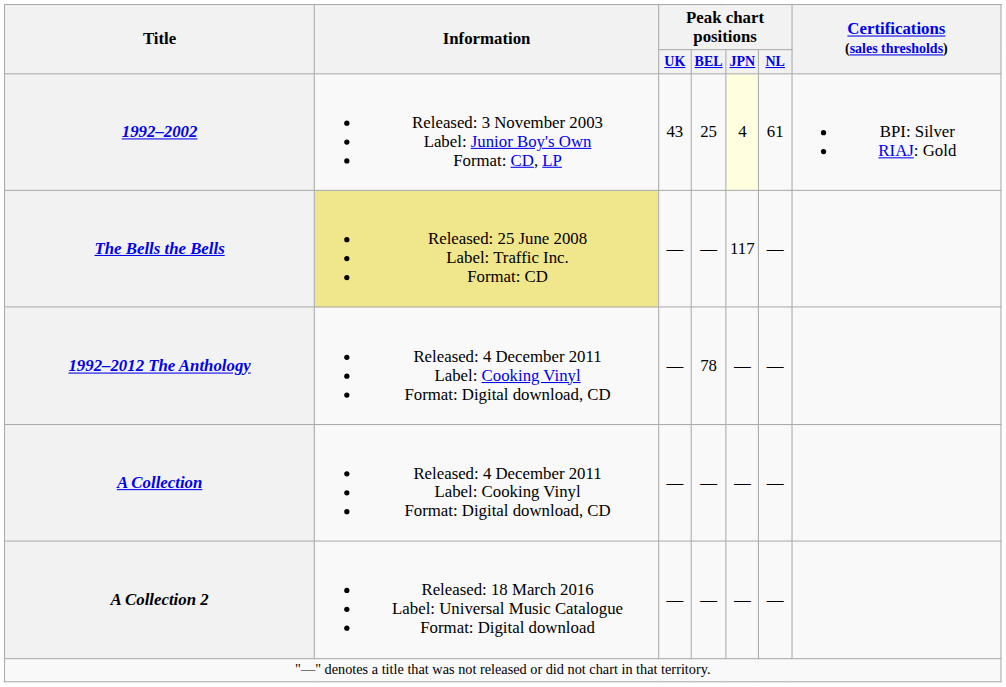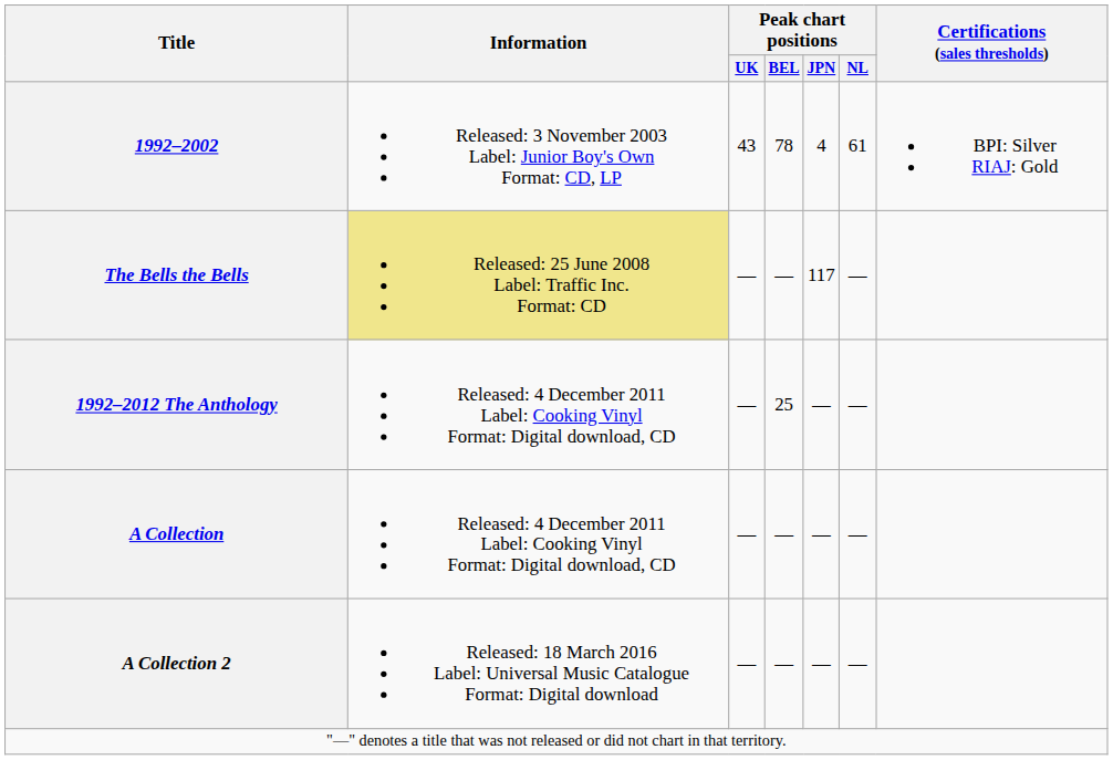 <table class="wikitable plainrowheaders" style="text-align:center;">
 <tr>
 <th scope="col" style="width:18em;" rowspan="2">Title</th>
 <th scope="col" style="width:20em;" rowspan="2">Information</th>
 <th colspan="4">Peak chart positions</th>
 <th rowspan="2" style="width:12em;"><a href='#'>Certifications</a><br><small>(<a href='#'>sales thresholds</a>)</small></th>
 </tr>
 <tr style=font-size:smaller;>
 <th width="25"><a href='#'>UK</a><br></th>
 <th width="25"><a href='#'>BEL</a><br></th>
 <th width="25"><a href='#'>JPN</a></th>
 <th width="25"><a href='#'>NL</a><br></th>
 </tr>
 <tr>
 <th scope="row"><em><a href='#'>1992–2002</a></em></th>
 <td><br><ul><li>Released: 3 November 2003</li><li>Label: <a href='#'>Junior Boy's Own</a></li><li>Format: <a href='#'>CD</a>, <a href='#'>LP</a></li></ul></td>
 <td>43</td>
-<td>25</td>
-<td style="background: lightyellow;">4</td>
+<td>78</td>
+<td>4</td>
 <td>61</td>
 <td><br><ul><li>BPI: Silver</li><li><a href='#'>RIAJ</a>: Gold</li></ul></td>
 </tr>
 <tr>
 <th scope="row"><em><a href='#'>The Bells the Bells</a></em></th>
 <td style="background: khaki;"><br><ul><li>Released: 25 June 2008</li><li>Label: Traffic Inc.</li><li>Format: CD</li></ul></td>
 <td>—</td>
 <td>—</td>
 <td>117</td>
 <td>—</td>
 <td></td>
 </tr>
 <tr>
 <th scope="row"><em><a href='#'>1992–2012 The Anthology</a></em></th>
 <td><br><ul><li>Released: 4 December 2011</li><li>Label: <a href='#'>Cooking Vinyl</a></li><li>Format: Digital download, CD</li></ul></td>
 <td>—</td>
-<td>78</td>
+<td>25</td>
 <td>—</td>
 <td>—</td>
 <td></td>
 </tr>
 <tr>
 <th scope="row"><em><a href='#'>A Collection</a></em></th>
 <td><br><ul><li>Released: 4 December 2011</li><li>Label: Cooking Vinyl</li><li>Format: Digital download, CD</li></ul></td>
 <td>—</td>
 <td>—</td>
 <td>—</td>
 <td>—</td>
 <td></td>
 </tr>
 <tr>
 <th scope="row"><em>A Collection 2</em></th>
 <td><br><ul><li>Released: 18 March 2016</li><li>Label: Universal Music Catalogue</li><li>Format: Digital download</li></ul></td>
 <td>—</td>
 <td>—</td>
 <td>—</td>
 <td>—</td>
 <td></td>
 </tr>
 <tr>
 <td colspan="15" style="font-size: 85%">"—" denotes a title that was not released or did not chart in that territory.</td>
 </tr>
 </table>
